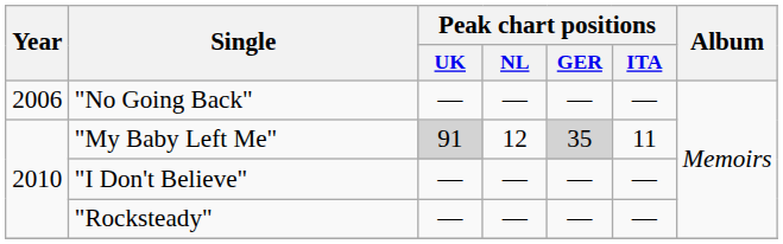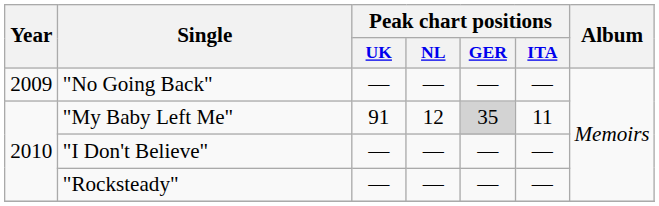 <table class="wikitable">
 <tr>
 <th rowspan="2" width="33">Year</th>
 <th rowspan="2" width="215">Single</th>
 <th colspan="4">Peak chart positions</th>
 <th rowspan="2">Album</th>
 </tr>
 <tr style="font-size:smaller;">
 <th width="35"><a href='#'>UK</a></th>
 <th width="35"><a href='#'>NL</a></th>
 <th width="35"><a href='#'>GER</a></th>
 <th width="35"><a href='#'>ITA</a></th>
 </tr>
 <tr>
-<td align="center">2006</td>
+<td align="center">2009</td>
 <td>"No Going Back"</td>
 <td align="center">—</td>
 <td align="center">—</td>
 <td align="center">—</td>
 <td align="center">—</td>
 <td align="center" rowspan=4><em>Memoirs</em></td>
 </tr>
 <tr>
 <td align="center" rowspan=3>2010</td>
 <td>"My Baby Left Me"</td>
-<td align="center" style="background: lightgrey;">91</td>
+<td align="center">91</td>
 <td align="center">12</td>
 <td align="center" style="background: lightgrey;">35</td>
 <td align="center">11</td>
 </tr>
 <tr>
 <td>"I Don't Believe"</td>
 <td align="center">—</td>
 <td align="center">—</td>
 <td align="center">—</td>
 <td align="center">—</td>
 </tr>
 <tr>
 <td>"Rocksteady"</td>
 <td align="center">—</td>
 <td align="center">—</td>
 <td align="center">—</td>
 <td align="center">—</td>
 </tr>
 <tr>
 </tr>
 </table>
